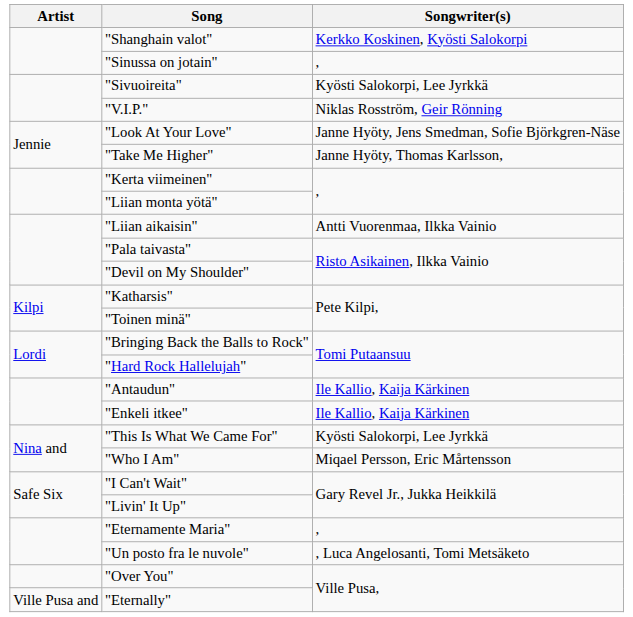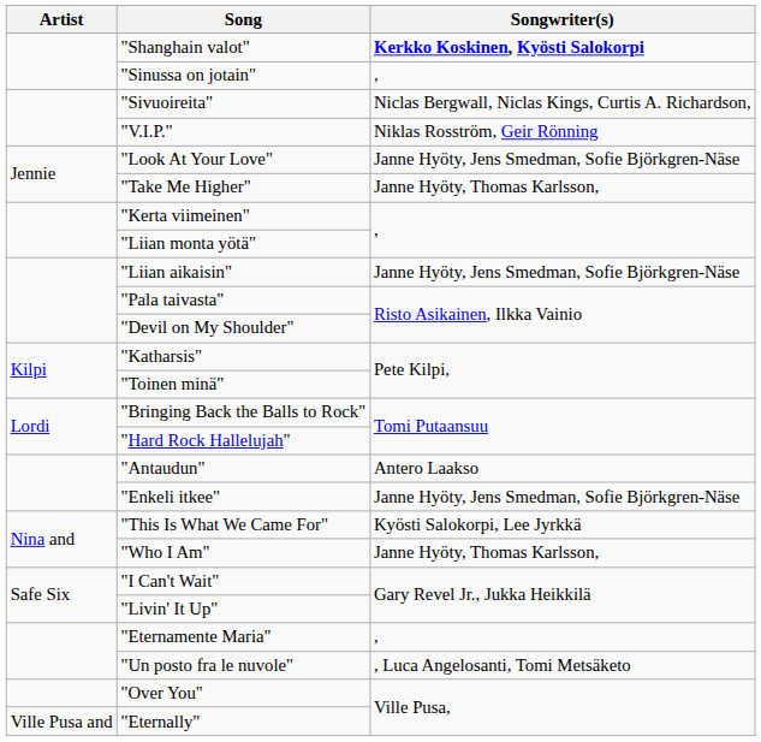 <table class="sortable wikitable" style="margin: 1em auto 1em auto">
 <tr>
 <th>Artist</th>
 <th>Song</th>
 <th>Songwriter(s)</th>
 </tr>
 <tr>
 <td rowspan="2"></td>
 <td>"Shanghain valot"</td>
-<td><a href='#'>Kerkko Koskinen</a>, <a href='#'>Kyösti Salokorpi</a></td>
+<td><strong><a href='#'>Kerkko Koskinen</a>, <a href='#'>Kyösti Salokorpi</a></strong></td>
 </tr>
 <tr>
 <td>"Sinussa on jotain"</td>
 <td>, </td>
 </tr>
 <tr>
 <td rowspan="2"></td>
 <td>"Sivuoireita"</td>
-<td>Kyösti Salokorpi, Lee Jyrkkä</td>
+<td>Niclas Bergwall, Niclas Kings, Curtis A. Richardson, </td>
 </tr>
 <tr>
 <td>"V.I.P."</td>
 <td>Niklas Rosström, <a href='#'>Geir Rönning</a></td>
 </tr>
 <tr>
 <td rowspan="2">Jennie</td>
 <td>"Look At Your Love"</td>
 <td>Janne Hyöty, Jens Smedman, Sofie Björkgren-Näse</td>
 </tr>
 <tr>
 <td>"Take Me Higher"</td>
 <td>Janne Hyöty, Thomas Karlsson, </td>
 </tr>
 <tr>
 <td rowspan="2"></td>
 <td>"Kerta viimeinen"</td>
 <td rowspan="2">, </td>
 </tr>
 <tr>
 <td>"Liian monta yötä"</td>
 </tr>
 <tr>
 <td rowspan="3"></td>
 <td>"Liian aikaisin"</td>
-<td>Antti Vuorenmaa, Ilkka Vainio</td>
+<td>Janne Hyöty, Jens Smedman, Sofie Björkgren-Näse</td>
 </tr>
 <tr>
 <td>"Pala taivasta"</td>
 <td rowspan="2"><a href='#'>Risto Asikainen</a>, Ilkka Vainio</td>
 </tr>
 <tr>
 <td>"Devil on My Shoulder"</td>
 </tr>
 <tr>
 <td rowspan="2"><a href='#'>Kilpi</a></td>
 <td>"Katharsis"</td>
 <td rowspan="2">Pete Kilpi, </td>
 </tr>
 <tr>
 <td>"Toinen minä"</td>
 </tr>
 <tr>
 <td rowspan="2"><a href='#'>Lordi</a></td>
 <td>"Bringing Back the Balls to Rock"</td>
 <td rowspan="2"><a href='#'>Tomi Putaansuu</a></td>
 </tr>
 <tr>
 <td>"<a href='#'>Hard Rock Hallelujah</a>"</td>
 </tr>
 <tr>
 <td rowspan="2"></td>
 <td>"Antaudun"</td>
-<td><a href='#'>Ile Kallio</a>, <a href='#'>Kaija Kärkinen</a></td>
+<td>Antero Laakso</td>
 </tr>
 <tr>
 <td>"Enkeli itkee"</td>
-<td><a href='#'>Ile Kallio</a>, <a href='#'>Kaija Kärkinen</a></td>
+<td>Janne Hyöty, Jens Smedman, Sofie Björkgren-Näse</td>
 </tr>
 <tr>
 <td rowspan="2"><a href='#'>Nina</a> and </td>
 <td>"This Is What We Came For"</td>
 <td>Kyösti Salokorpi, Lee Jyrkkä</td>
 </tr>
 <tr>
 <td>"Who I Am"</td>
-<td>Miqael Persson, Eric Mårtensson</td>
+<td>Janne Hyöty, Thomas Karlsson, </td>
 </tr>
 <tr>
 <td rowspan="2">Safe Six</td>
 <td>"I Can't Wait"</td>
 <td rowspan="2">Gary Revel Jr., Jukka Heikkilä</td>
 </tr>
 <tr>
 <td>"Livin' It Up"</td>
 </tr>
 <tr>
 <td rowspan="2"></td>
 <td>"Eternamente Maria"</td>
 <td>, </td>
 </tr>
 <tr>
 <td>"Un posto fra le nuvole"</td>
 <td>, Luca Angelosanti, Tomi Metsäketo</td>
 </tr>
 <tr>
 <td></td>
 <td>"Over You"</td>
 <td rowspan="2">Ville Pusa, </td>
 </tr>
 <tr>
 <td>Ville Pusa and </td>
 <td>"Eternally"</td>
 </tr>
 </table>
